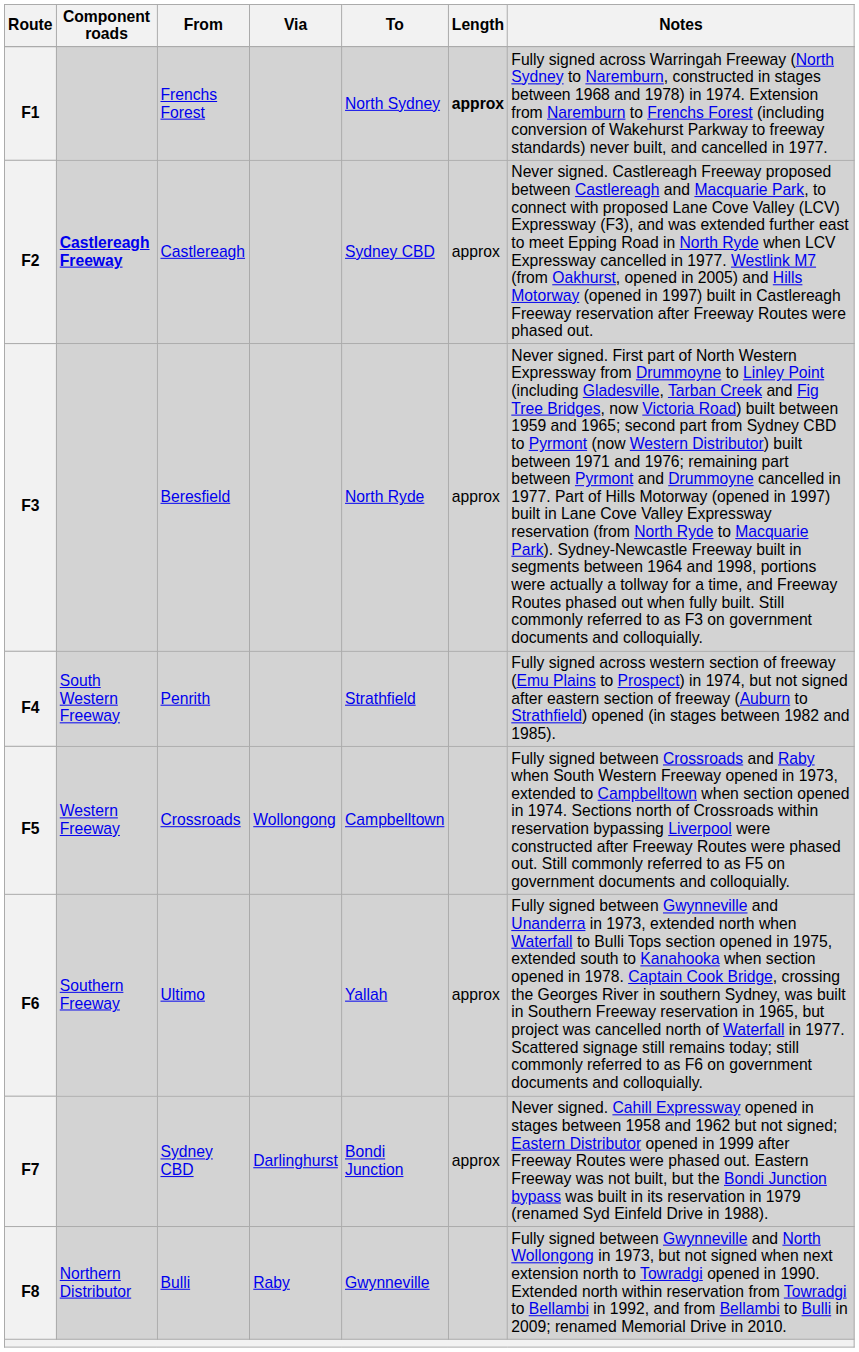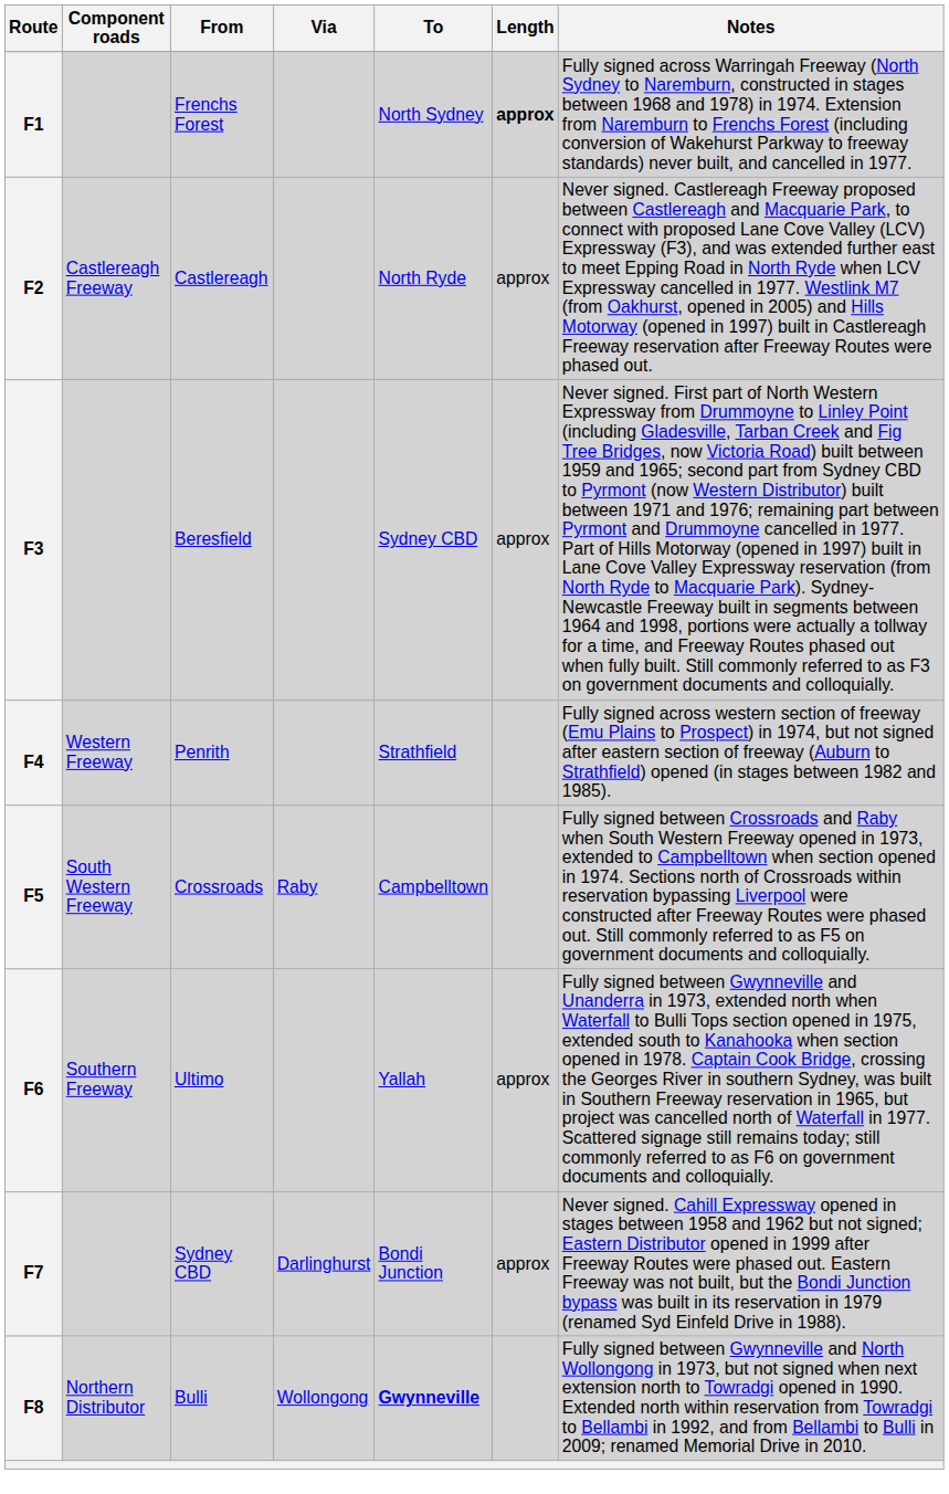 <table class="wikitable sortable">
 <tr>
 <th scope="col">Route</th>
 <th scope="col">Component roads</th>
 <th scope="col">From</th>
 <th scope="col">Via</th>
 <th scope="col">To</th>
 <th scope="col">Length</th>
 <th scope="col">Notes</th>
 </tr>
 <tr>
 </tr>
 <tr style="background:#d3d3d3;">
 <th><br>F1</th>
 <td></td>
 <td><a href='#'>Frenchs Forest</a></td>
 <td></td>
 <td><a href='#'>North Sydney</a></td>
 <td><strong>approx<br></strong></td>
 <td>Fully signed across Warringah Freeway (<a href='#'>North Sydney</a> to <a href='#'>Naremburn</a>, constructed in stages between 1968 and 1978) in 1974. Extension from <a href='#'>Naremburn</a> to <a href='#'>Frenchs Forest</a> (including conversion of Wakehurst Parkway to freeway standards) never built, and cancelled in 1977.</td>
 </tr>
 <tr style="background:#d3d3d3;">
 <th><br>F2</th>
-<td><strong><a href='#'>Castlereagh Freeway</a></strong></td>
+<td><a href='#'>Castlereagh Freeway</a></td>
 <td><a href='#'>Castlereagh</a></td>
 <td></td>
-<td><a href='#'>Sydney CBD</a></td>
+<td><a href='#'>North Ryde</a></td>
 <td>approx<br></td>
 <td>Never signed. Castlereagh Freeway proposed between <a href='#'>Castlereagh</a> and <a href='#'>Macquarie Park</a>, to connect with proposed Lane Cove Valley (LCV) Expressway (F3), and was extended further east to meet Epping Road in <a href='#'>North Ryde</a> when LCV Expressway cancelled in 1977. <a href='#'>Westlink M7</a> (from <a href='#'>Oakhurst</a>, opened in 2005) and <a href='#'>Hills Motorway</a> (opened in 1997) built in Castlereagh Freeway reservation after Freeway Routes were phased out.</td>
 </tr>
 <tr style="background:#d3d3d3;">
 <th><br>F3</th>
 <td></td>
 <td><a href='#'>Beresfield</a></td>
 <td></td>
-<td><a href='#'>North Ryde</a></td>
+<td><a href='#'>Sydney CBD</a></td>
 <td>approx<br></td>
 <td>Never signed. First part of North Western Expressway from <a href='#'>Drummoyne</a> to <a href='#'>Linley Point</a> (including <a href='#'>Gladesville</a>, <a href='#'>Tarban Creek</a> and <a href='#'>Fig Tree Bridges</a>, now <a href='#'>Victoria Road</a>) built between 1959 and 1965; second part from Sydney CBD to <a href='#'>Pyrmont</a> (now <a href='#'>Western Distributor</a>) built between 1971 and 1976; remaining part between <a href='#'>Pyrmont</a> and <a href='#'>Drummoyne</a> cancelled in 1977. Part of Hills Motorway (opened in 1997) built in Lane Cove Valley Expressway reservation (from <a href='#'>North Ryde</a> to <a href='#'>Macquarie Park</a>). Sydney-Newcastle Freeway built in segments between 1964 and 1998, portions were actually a tollway for a time, and Freeway Routes phased out when fully built. Still commonly referred to as F3 on government documents and colloquially.</td>
 </tr>
 <tr style="background:#d3d3d3;">
 <th><br>F4</th>
-<td><a href='#'>South Western Freeway</a></td>
+<td><a href='#'>Western Freeway</a></td>
 <td><a href='#'>Penrith</a></td>
 <td></td>
 <td><a href='#'>Strathfield</a></td>
 <td></td>
 <td>Fully signed across western section of freeway (<a href='#'>Emu Plains</a> to <a href='#'>Prospect</a>) in 1974, but not signed after eastern section of freeway (<a href='#'>Auburn</a> to <a href='#'>Strathfield</a>) opened (in stages between 1982 and 1985).</td>
 </tr>
 <tr style="background:#d3d3d3;">
 <th><br>F5</th>
-<td><a href='#'>Western Freeway</a></td>
+<td><a href='#'>South Western Freeway</a></td>
 <td><a href='#'>Crossroads</a></td>
-<td><a href='#'>Wollongong</a></td>
+<td><a href='#'>Raby</a></td>
 <td><a href='#'>Campbelltown</a></td>
 <td></td>
 <td>Fully signed between <a href='#'>Crossroads</a> and <a href='#'>Raby</a> when South Western Freeway opened in 1973, extended to <a href='#'>Campbelltown</a> when section opened in 1974. Sections north of Crossroads within reservation bypassing <a href='#'>Liverpool</a> were constructed after Freeway Routes were phased out. Still commonly referred to as F5 on government documents and colloquially.</td>
 </tr>
 <tr style="background:#d3d3d3;">
 <th><br>F6</th>
 <td><a href='#'>Southern Freeway</a></td>
 <td><a href='#'>Ultimo</a></td>
 <td></td>
 <td><a href='#'>Yallah</a></td>
 <td>approx<br></td>
 <td>Fully signed between <a href='#'>Gwynneville</a> and <a href='#'>Unanderra</a> in 1973, extended north when <a href='#'>Waterfall</a> to Bulli Tops section opened in 1975, extended south to <a href='#'>Kanahooka</a> when section opened in 1978. <a href='#'>Captain Cook Bridge</a>, crossing the Georges River in southern Sydney, was built in Southern Freeway reservation in 1965, but project was cancelled north of <a href='#'>Waterfall</a> in 1977. Scattered signage still remains today; still commonly referred to as F6 on government documents and colloquially.</td>
 </tr>
 <tr style="background:#d3d3d3;">
 <th><br>F7</th>
 <td></td>
 <td><a href='#'>Sydney CBD</a></td>
 <td><a href='#'>Darlinghurst</a></td>
 <td><a href='#'>Bondi Junction</a></td>
 <td>approx<br></td>
 <td>Never signed. <a href='#'>Cahill Expressway</a> opened in stages between 1958 and 1962 but not signed; <a href='#'>Eastern Distributor</a> opened in 1999 after Freeway Routes were phased out. Eastern Freeway was not built, but the <a href='#'>Bondi Junction bypass</a> was built in its reservation in 1979 (renamed Syd Einfeld Drive in 1988).</td>
 </tr>
 <tr style="background:#d3d3d3;">
 <th><br>F8</th>
 <td><a href='#'>Northern Distributor</a></td>
 <td><a href='#'>Bulli</a></td>
-<td><a href='#'>Raby</a></td>
-<td><a href='#'>Gwynneville</a></td>
+<td><a href='#'>Wollongong</a></td>
+<td><strong><a href='#'>Gwynneville</a></strong></td>
 <td></td>
 <td>Fully signed between <a href='#'>Gwynneville</a> and <a href='#'>North Wollongong</a> in 1973, but not signed when next extension north to <a href='#'>Towradgi</a> opened in 1990. Extended north within reservation from <a href='#'>Towradgi</a> to <a href='#'>Bellambi</a> in 1992, and from <a href='#'>Bellambi</a> to <a href='#'>Bulli</a> in 2009; renamed Memorial Drive in 2010.</td>
 </tr>
 <tr>
 <td colspan="7" style="text-align:center; background:#f2f2f2;"></td>
 </tr>
 </table>
